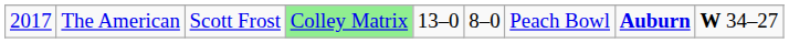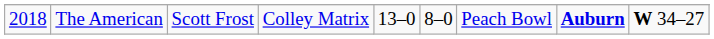 <table class="wikitable">
 <tr>
 </tr>
 <tr>
-<td><a href='#'>2017</a></td>
+<td><a href='#'>2018</a></td>
 <td><a href='#'>The American</a></td>
 <td><a href='#'>Scott Frost</a></td>
-<td style="background: lightgreen;"><a href='#'>Colley Matrix</a></td>
+<td><a href='#'>Colley Matrix</a></td>
 <td>13–0</td>
 <td>8–0</td>
 <td><a href='#'>Peach Bowl</a></td>
 <td><strong><a href='#'>Auburn</a></strong></td>
 <td><strong>W</strong> 34–27</td>
 </tr>
 </table>
